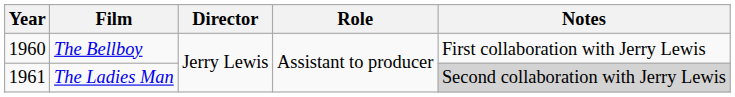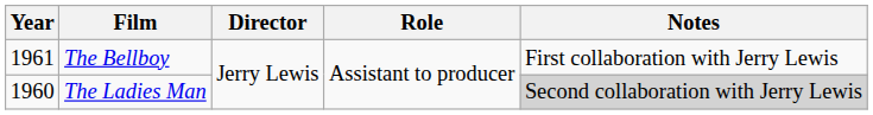 <table class="wikitable">
 <tr>
 <th>Year</th>
 <th>Film</th>
 <th>Director</th>
 <th>Role</th>
 <th>Notes</th>
 </tr>
 <tr>
-<td>1960</td>
+<td>1961</td>
 <td><em><a href='#'>The Bellboy</a></em></td>
 <td rowspan=2>Jerry Lewis</td>
 <td rowspan=2>Assistant to producer</td>
 <td>First collaboration with Jerry Lewis</td>
 </tr>
 <tr>
-<td>1961</td>
+<td>1960</td>
 <td><em><a href='#'>The Ladies Man</a></em></td>
 <td style="background: lightgrey;">Second collaboration with Jerry Lewis</td>
 </tr>
 </table>
